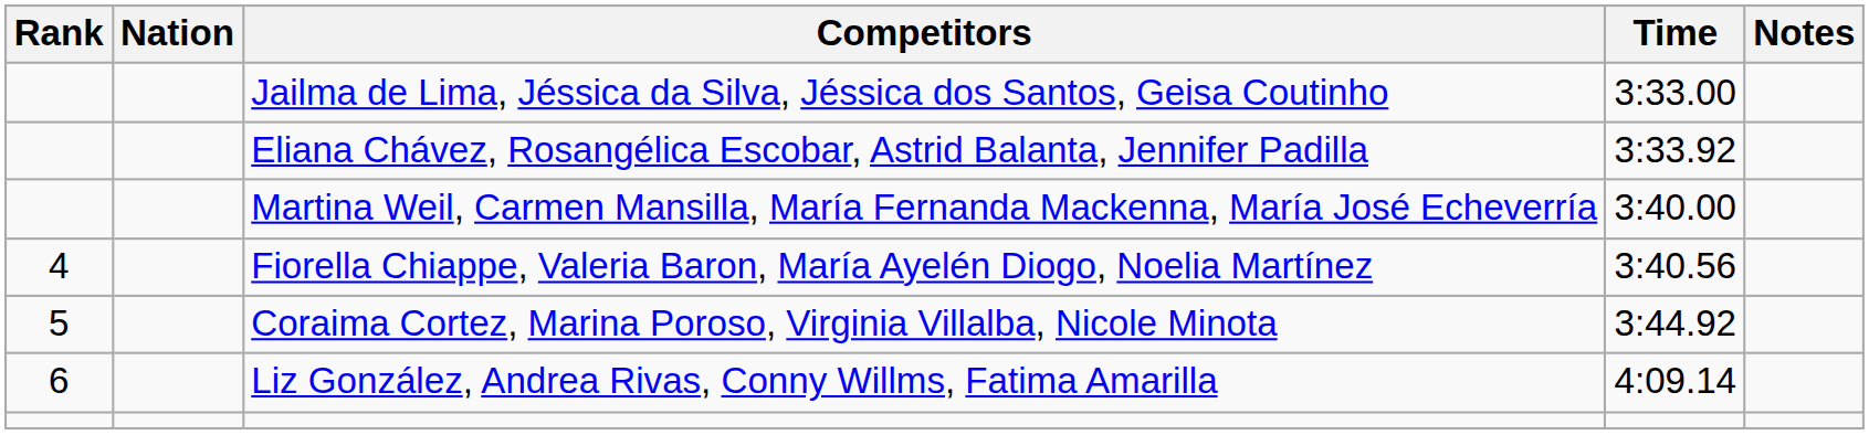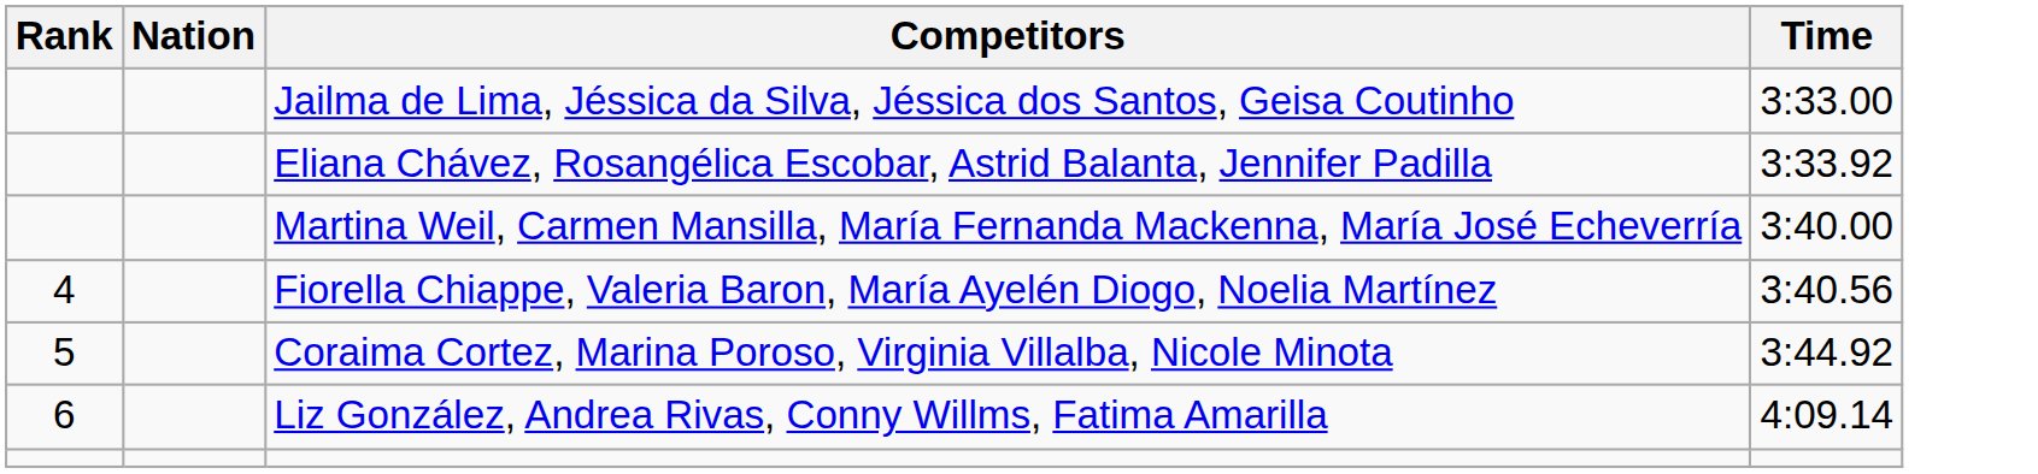 <table class="wikitable sortable" style="text-align:center">
 <tr>
 <th>Rank</th>
 <th>Nation</th>
 <th>Competitors</th>
 <th>Time</th>
-<th>Notes</th>
 </tr>
 <tr>
 <td></td>
 <td align=left></td>
 <td align=left><a href='#'>Jailma de Lima</a>, <a href='#'>Jéssica da Silva</a>, <a href='#'>Jéssica dos Santos</a>, <a href='#'>Geisa Coutinho</a></td>
 <td>3:33.00</td>
-<td></td>
 </tr>
 <tr>
 <td></td>
 <td align=left></td>
 <td align=left><a href='#'>Eliana Chávez</a>, <a href='#'>Rosangélica Escobar</a>, <a href='#'>Astrid Balanta</a>, <a href='#'>Jennifer Padilla</a></td>
 <td>3:33.92</td>
-<td></td>
 </tr>
 <tr>
 <td></td>
 <td align=left></td>
 <td align=left><a href='#'>Martina Weil</a>, <a href='#'>Carmen Mansilla</a>, <a href='#'>María Fernanda Mackenna</a>, <a href='#'>María José Echeverría</a></td>
 <td>3:40.00</td>
-<td></td>
 </tr>
 <tr>
 <td>4</td>
 <td align=left></td>
 <td align=left><a href='#'>Fiorella Chiappe</a>, <a href='#'>Valeria Baron</a>, <a href='#'>María Ayelén Diogo</a>, <a href='#'>Noelia Martínez</a></td>
 <td>3:40.56</td>
-<td></td>
 </tr>
 <tr>
 <td>5</td>
 <td align=left></td>
 <td align=left><a href='#'>Coraima Cortez</a>, <a href='#'>Marina Poroso</a>, <a href='#'>Virginia Villalba</a>, <a href='#'>Nicole Minota</a></td>
 <td>3:44.92</td>
-<td></td>
 </tr>
 <tr>
 <td>6</td>
 <td align=left></td>
 <td align=left><a href='#'>Liz González</a>, <a href='#'>Andrea Rivas</a>, <a href='#'>Conny Willms</a>, <a href='#'>Fatima Amarilla</a></td>
 <td>4:09.14</td>
-<td></td>
 </tr>
 <tr>
 <td></td>
 <td align=left></td>
 <td align=left></td>
 <td></td>
-<td></td>
 </tr>
 </table>
